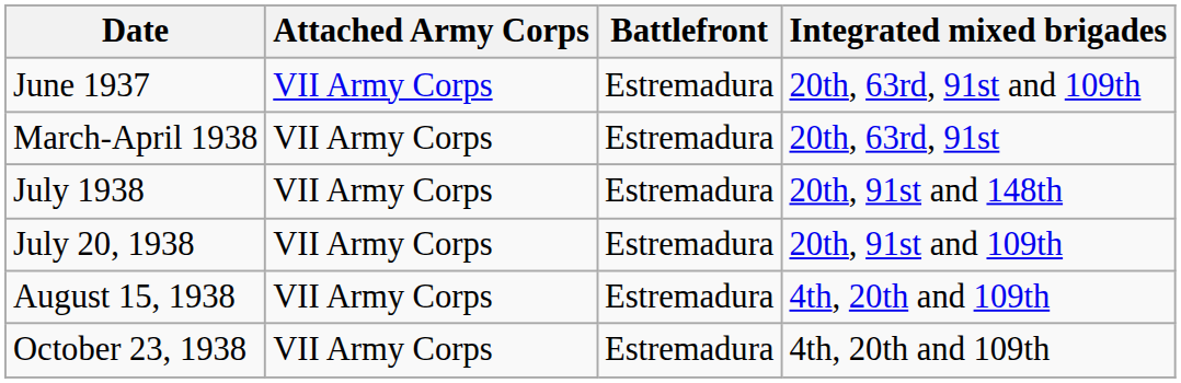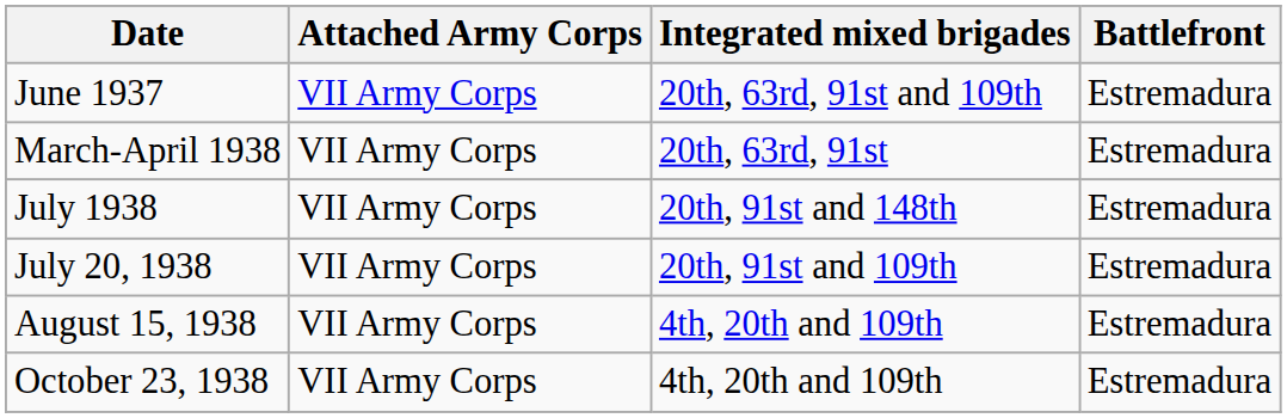 <table class = "wikitable">
 <tr>
 <th>Date</th>
 <th>Attached Army Corps</th>
+<th>Integrated mixed brigades</th>
 <th>Battlefront</th>
-<th>Integrated mixed brigades</th>
 </tr>
 <tr>
 <td>June 1937</td>
 <td><a href='#'>VII Army Corps</a></td>
+<td><a href='#'>20th</a>, <a href='#'>63rd</a>, <a href='#'>91st</a> and <a href='#'>109th</a></td>
 <td>Estremadura</td>
-<td><a href='#'>20th</a>, <a href='#'>63rd</a>, <a href='#'>91st</a> and <a href='#'>109th</a></td>
 </tr>
 <tr>
 <td>March-April 1938</td>
 <td>VII Army Corps</td>
+<td><a href='#'>20th</a>, <a href='#'>63rd</a>, <a href='#'>91st</a></td>
 <td>Estremadura</td>
-<td><a href='#'>20th</a>, <a href='#'>63rd</a>, <a href='#'>91st</a></td>
 </tr>
 <tr>
 <td>July 1938</td>
 <td>VII Army Corps</td>
+<td><a href='#'>20th</a>, <a href='#'>91st</a> and <a href='#'>148th</a></td>
 <td>Estremadura</td>
-<td><a href='#'>20th</a>, <a href='#'>91st</a> and <a href='#'>148th</a></td>
 </tr>
 <tr>
 <td>July 20, 1938</td>
 <td>VII Army Corps</td>
+<td><a href='#'>20th</a>, <a href='#'>91st</a> and <a href='#'>109th</a></td>
 <td>Estremadura</td>
-<td><a href='#'>20th</a>, <a href='#'>91st</a> and <a href='#'>109th</a></td>
 </tr>
 <tr>
 <td>August 15, 1938</td>
 <td>VII Army Corps</td>
+<td><a href='#'>4th</a>, <a href='#'>20th</a> and <a href='#'>109th</a></td>
 <td>Estremadura</td>
-<td><a href='#'>4th</a>, <a href='#'>20th</a> and <a href='#'>109th</a></td>
 </tr>
 <tr>
 <td>October 23, 1938</td>
 <td>VII Army Corps</td>
+<td>4th, 20th and 109th</td>
 <td>Estremadura</td>
-<td>4th, 20th and 109th</td>
 </tr>
 </table>
